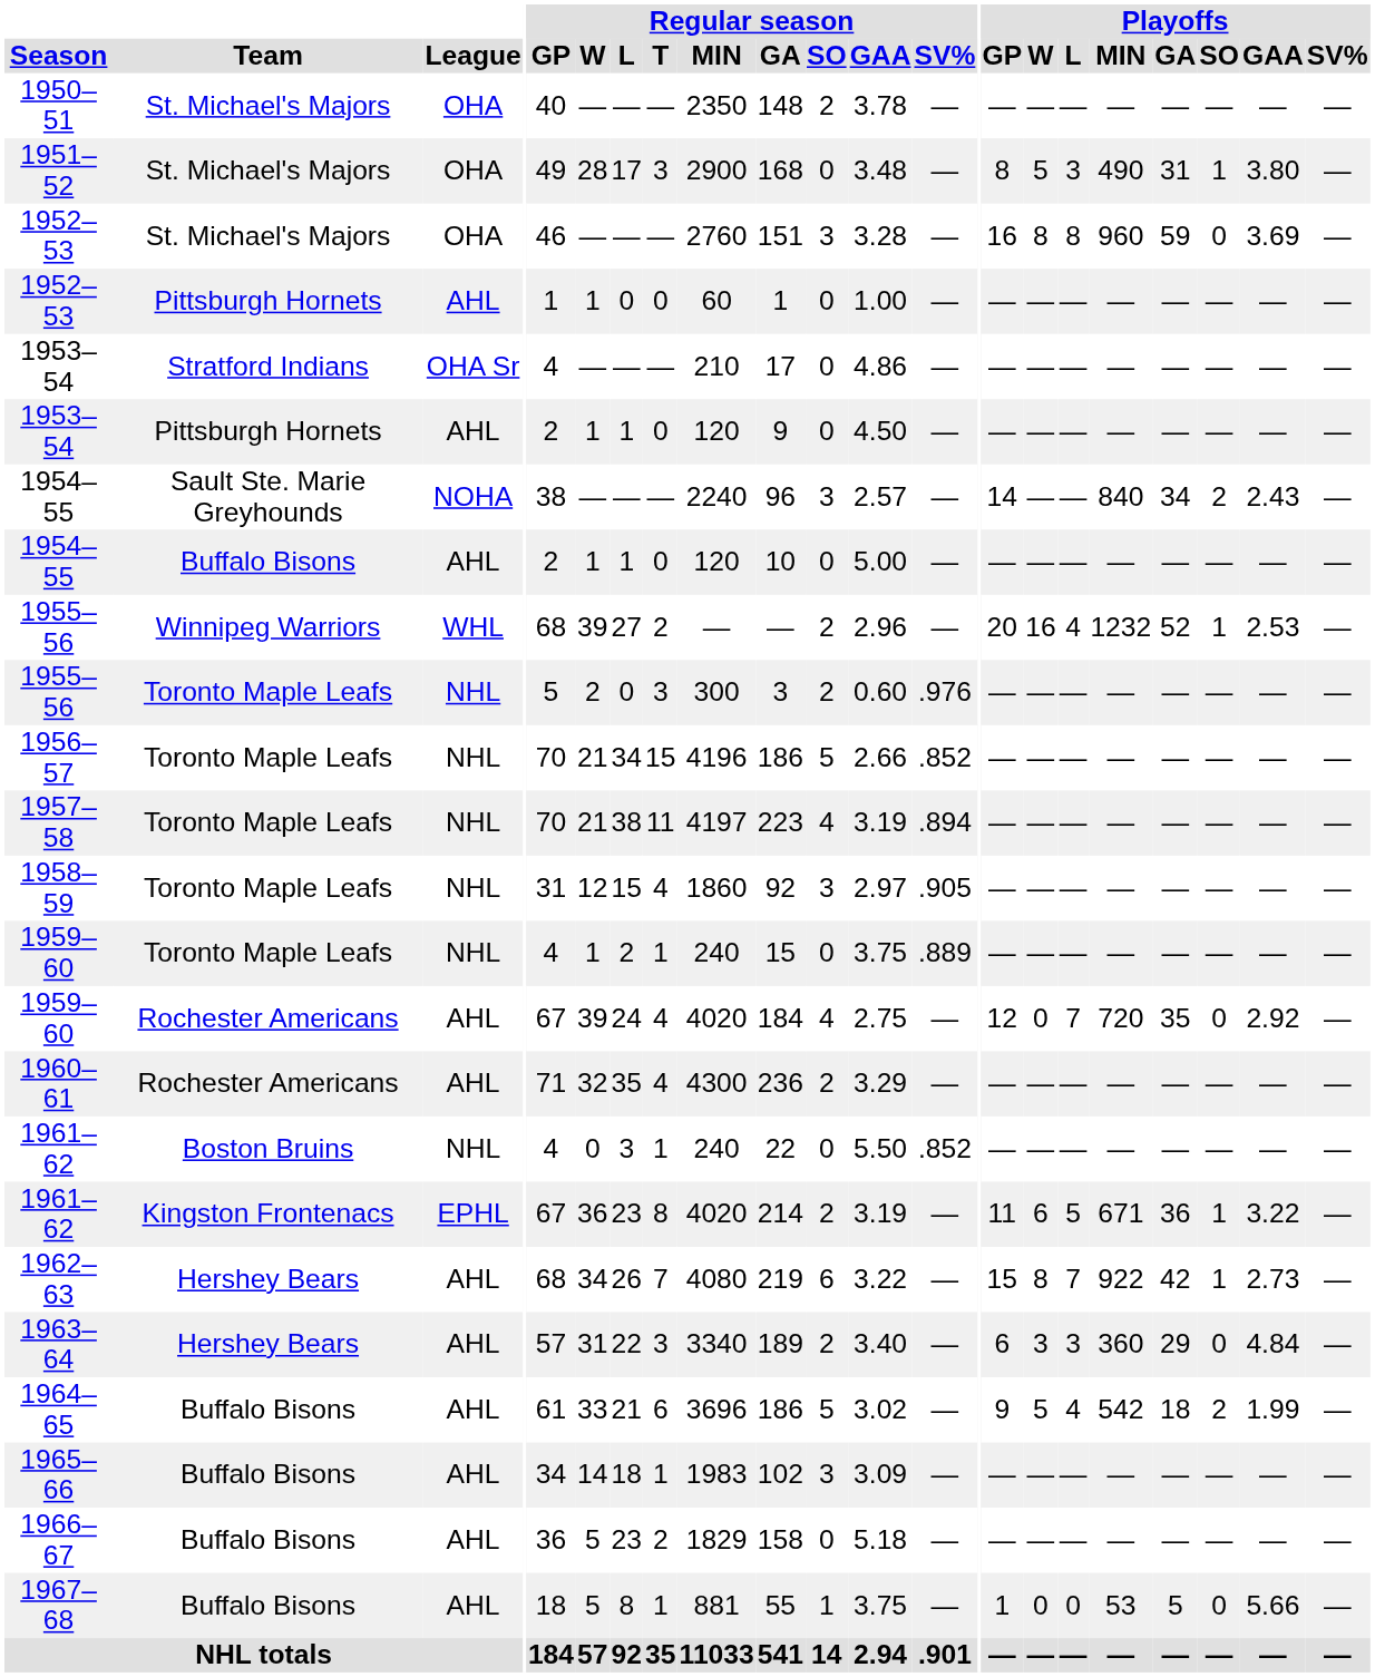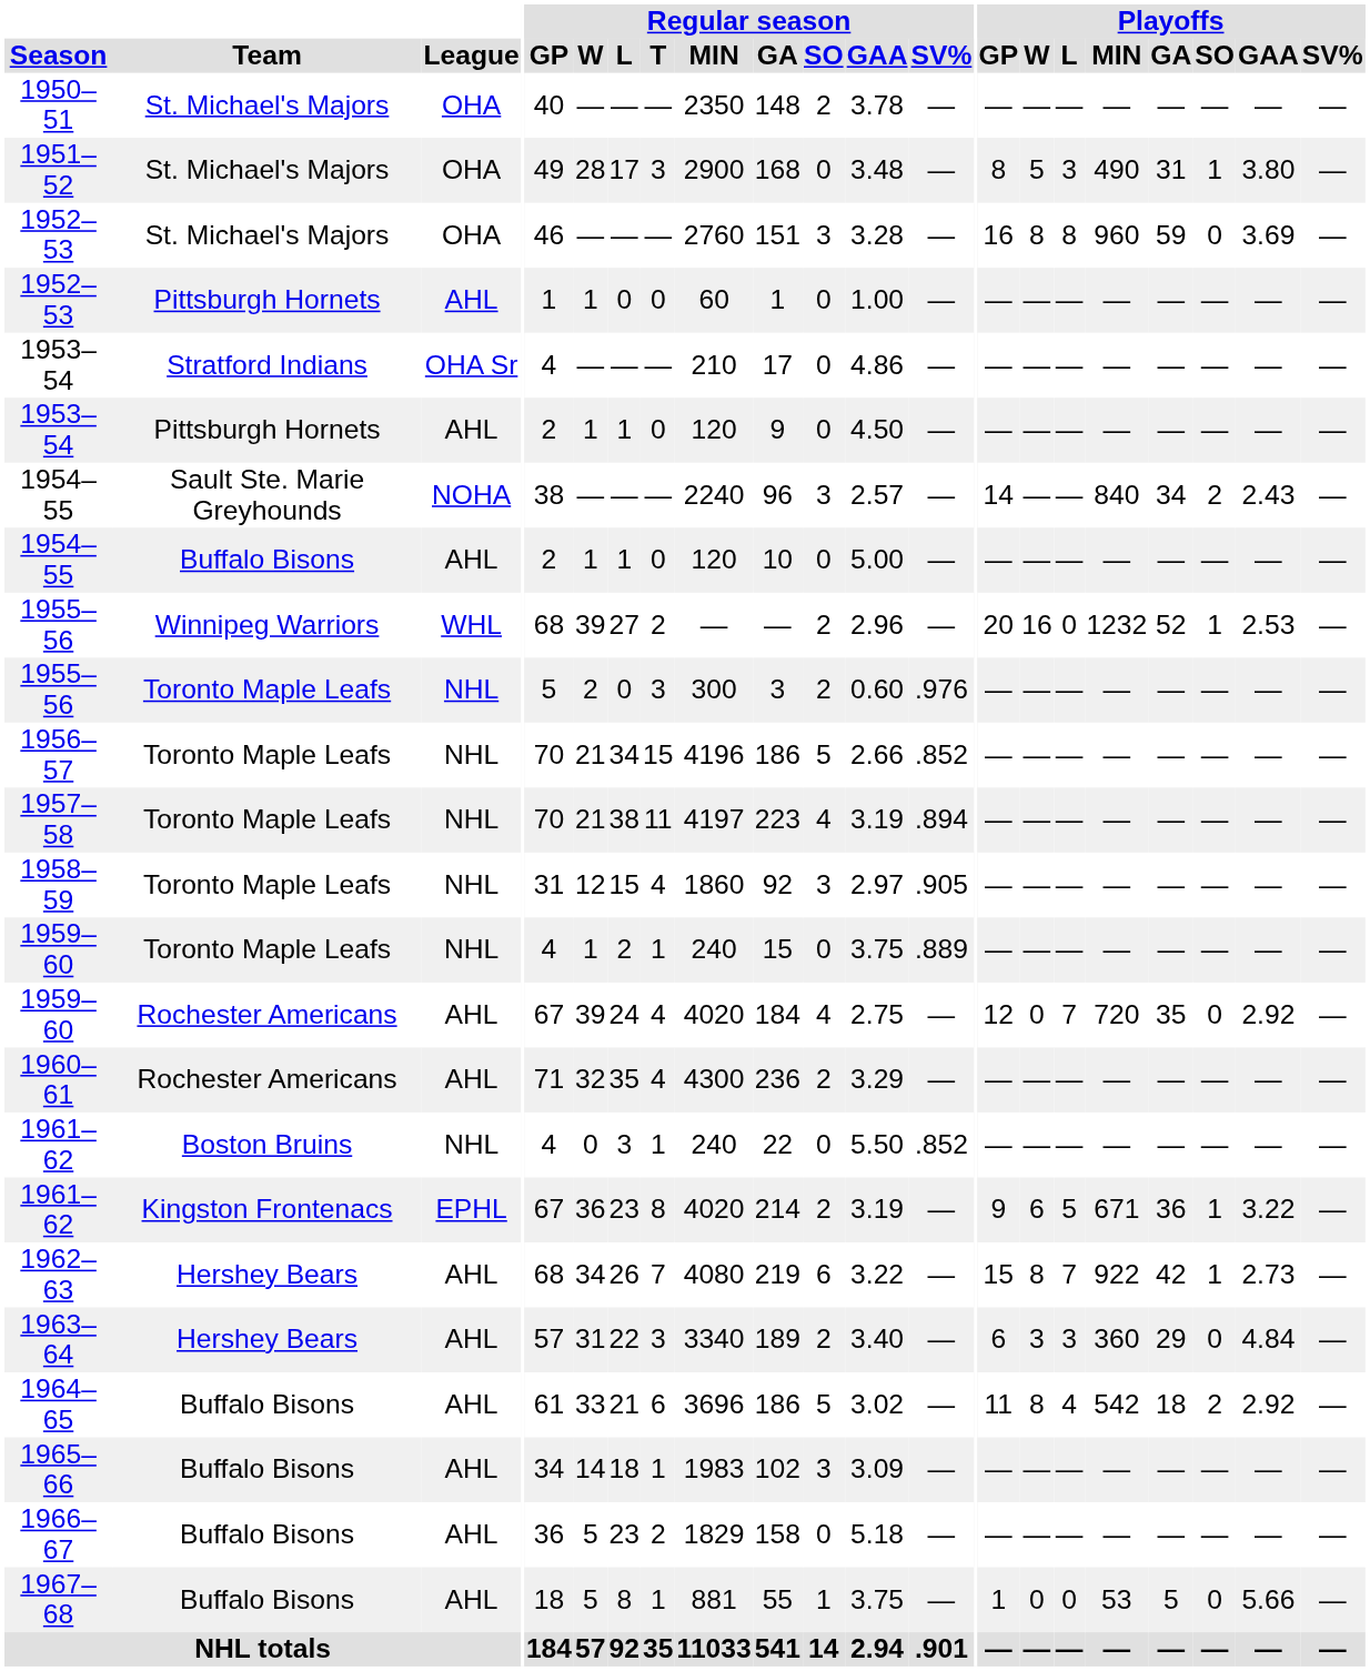 <table border="0" cellpadding="1" cellspacing="0" style="width:90%; text-align:center;">
 <tr bgcolor="#e0e0e0">
 <th colspan="3" bgcolor="#ffffff"></th>
 <th rowspan="99" bgcolor="#ffffff"></th>
 <th colspan="9" bgcolor="#e0e0e0"><a href='#'>Regular season</a></th>
 <th rowspan="99" bgcolor="#ffffff"></th>
 <th colspan="8" bgcolor="#e0e0e0"><a href='#'>Playoffs</a></th>
 </tr>
 <tr bgcolor="#e0e0e0">
 <th><a href='#'>Season</a></th>
 <th>Team</th>
 <th>League</th>
 <th>GP</th>
 <th>W</th>
 <th>L</th>
 <th>T</th>
 <th>MIN</th>
 <th>GA</th>
 <th><a href='#'>SO</a></th>
 <th><a href='#'>GAA</a></th>
 <th><a href='#'>SV%</a></th>
 <th>GP</th>
 <th>W</th>
 <th>L</th>
 <th>MIN</th>
 <th>GA</th>
 <th>SO</th>
 <th>GAA</th>
 <th>SV%</th>
 </tr>
 <tr>
 <td><a href='#'>1950–51</a></td>
 <td><a href='#'>St. Michael's Majors</a></td>
 <td><a href='#'>OHA</a></td>
 <td>40</td>
 <td>—</td>
 <td>—</td>
 <td>—</td>
 <td>2350</td>
 <td>148</td>
 <td>2</td>
 <td>3.78</td>
 <td>—</td>
 <td>—</td>
 <td>—</td>
 <td>—</td>
 <td>—</td>
 <td>—</td>
 <td>—</td>
 <td>—</td>
 <td>—</td>
 </tr>
 <tr bgcolor="#f0f0f0">
 <td><a href='#'>1951–52</a></td>
 <td>St. Michael's Majors</td>
 <td>OHA</td>
 <td>49</td>
 <td>28</td>
 <td>17</td>
 <td>3</td>
 <td>2900</td>
 <td>168</td>
 <td>0</td>
 <td>3.48</td>
 <td>—</td>
 <td>8</td>
 <td>5</td>
 <td>3</td>
 <td>490</td>
 <td>31</td>
 <td>1</td>
 <td>3.80</td>
 <td>—</td>
 </tr>
 <tr>
 <td><a href='#'>1952–53</a></td>
 <td>St. Michael's Majors</td>
 <td>OHA</td>
 <td>46</td>
 <td>—</td>
 <td>—</td>
 <td>—</td>
 <td>2760</td>
 <td>151</td>
 <td>3</td>
 <td>3.28</td>
 <td>—</td>
 <td>16</td>
 <td>8</td>
 <td>8</td>
 <td>960</td>
 <td>59</td>
 <td>0</td>
 <td>3.69</td>
 <td>—</td>
 </tr>
 <tr bgcolor="#f0f0f0">
 <td><a href='#'>1952–53</a></td>
 <td><a href='#'>Pittsburgh Hornets</a></td>
 <td><a href='#'>AHL</a></td>
 <td>1</td>
 <td>1</td>
 <td>0</td>
 <td>0</td>
 <td>60</td>
 <td>1</td>
 <td>0</td>
 <td>1.00</td>
 <td>—</td>
 <td>—</td>
 <td>—</td>
 <td>—</td>
 <td>—</td>
 <td>—</td>
 <td>—</td>
 <td>—</td>
 <td>—</td>
 </tr>
 <tr>
 <td>1953–54</td>
 <td><a href='#'>Stratford Indians</a></td>
 <td><a href='#'>OHA Sr</a></td>
 <td>4</td>
 <td>—</td>
 <td>—</td>
 <td>—</td>
 <td>210</td>
 <td>17</td>
 <td>0</td>
 <td>4.86</td>
 <td>—</td>
 <td>—</td>
 <td>—</td>
 <td>—</td>
 <td>—</td>
 <td>—</td>
 <td>—</td>
 <td>—</td>
 <td>—</td>
 </tr>
 <tr bgcolor="#f0f0f0">
 <td><a href='#'>1953–54</a></td>
 <td>Pittsburgh Hornets</td>
 <td>AHL</td>
 <td>2</td>
 <td>1</td>
 <td>1</td>
 <td>0</td>
 <td>120</td>
 <td>9</td>
 <td>0</td>
 <td>4.50</td>
 <td>—</td>
 <td>—</td>
 <td>—</td>
 <td>—</td>
 <td>—</td>
 <td>—</td>
 <td>—</td>
 <td>—</td>
 <td>—</td>
 </tr>
 <tr>
 <td>1954–55</td>
 <td>Sault Ste. Marie Greyhounds</td>
 <td><a href='#'>NOHA</a></td>
 <td>38</td>
 <td>—</td>
 <td>—</td>
 <td>—</td>
 <td>2240</td>
 <td>96</td>
 <td>3</td>
 <td>2.57</td>
 <td>—</td>
 <td>14</td>
 <td>—</td>
 <td>—</td>
 <td>840</td>
 <td>34</td>
 <td>2</td>
 <td>2.43</td>
 <td>—</td>
 </tr>
 <tr bgcolor="#f0f0f0">
 <td><a href='#'>1954–55</a></td>
 <td><a href='#'>Buffalo Bisons</a></td>
 <td>AHL</td>
 <td>2</td>
 <td>1</td>
 <td>1</td>
 <td>0</td>
 <td>120</td>
 <td>10</td>
 <td>0</td>
 <td>5.00</td>
 <td>—</td>
 <td>—</td>
 <td>—</td>
 <td>—</td>
 <td>—</td>
 <td>—</td>
 <td>—</td>
 <td>—</td>
 <td>—</td>
 </tr>
 <tr>
 <td><a href='#'>1955–56</a></td>
 <td><a href='#'>Winnipeg Warriors</a></td>
 <td><a href='#'>WHL</a></td>
 <td>68</td>
 <td>39</td>
 <td>27</td>
 <td>2</td>
 <td>—</td>
 <td>—</td>
 <td>2</td>
 <td>2.96</td>
 <td>—</td>
 <td>20</td>
 <td>16</td>
-<td>4</td>
+<td>0</td>
 <td>1232</td>
 <td>52</td>
 <td>1</td>
 <td>2.53</td>
 <td>—</td>
 </tr>
 <tr bgcolor="#f0f0f0">
 <td><a href='#'>1955–56</a></td>
 <td><a href='#'>Toronto Maple Leafs</a></td>
 <td><a href='#'>NHL</a></td>
 <td>5</td>
 <td>2</td>
 <td>0</td>
 <td>3</td>
 <td>300</td>
 <td>3</td>
 <td>2</td>
 <td>0.60</td>
 <td>.976</td>
 <td>—</td>
 <td>—</td>
 <td>—</td>
 <td>—</td>
 <td>—</td>
 <td>—</td>
 <td>—</td>
 <td>—</td>
 </tr>
 <tr>
 <td><a href='#'>1956–57</a></td>
 <td>Toronto Maple Leafs</td>
 <td>NHL</td>
 <td>70</td>
 <td>21</td>
 <td>34</td>
 <td>15</td>
 <td>4196</td>
 <td>186</td>
 <td>5</td>
 <td>2.66</td>
 <td>.852</td>
 <td>—</td>
 <td>—</td>
 <td>—</td>
 <td>—</td>
 <td>—</td>
 <td>—</td>
 <td>—</td>
 <td>—</td>
 </tr>
 <tr bgcolor="#f0f0f0">
 <td><a href='#'>1957–58</a></td>
 <td>Toronto Maple Leafs</td>
 <td>NHL</td>
 <td>70</td>
 <td>21</td>
 <td>38</td>
 <td>11</td>
 <td>4197</td>
 <td>223</td>
 <td>4</td>
 <td>3.19</td>
 <td>.894</td>
 <td>—</td>
 <td>—</td>
 <td>—</td>
 <td>—</td>
 <td>—</td>
 <td>—</td>
 <td>—</td>
 <td>—</td>
 </tr>
 <tr>
 <td><a href='#'>1958–59</a></td>
 <td>Toronto Maple Leafs</td>
 <td>NHL</td>
 <td>31</td>
 <td>12</td>
 <td>15</td>
 <td>4</td>
 <td>1860</td>
 <td>92</td>
 <td>3</td>
 <td>2.97</td>
 <td>.905</td>
 <td>—</td>
 <td>—</td>
 <td>—</td>
 <td>—</td>
 <td>—</td>
 <td>—</td>
 <td>—</td>
 <td>—</td>
 </tr>
 <tr bgcolor="#f0f0f0">
 <td><a href='#'>1959–60</a></td>
 <td>Toronto Maple Leafs</td>
 <td>NHL</td>
 <td>4</td>
 <td>1</td>
 <td>2</td>
 <td>1</td>
 <td>240</td>
 <td>15</td>
 <td>0</td>
 <td>3.75</td>
 <td>.889</td>
 <td>—</td>
 <td>—</td>
 <td>—</td>
 <td>—</td>
 <td>—</td>
 <td>—</td>
 <td>—</td>
 <td>—</td>
 </tr>
 <tr>
 <td><a href='#'>1959–60</a></td>
 <td><a href='#'>Rochester Americans</a></td>
 <td>AHL</td>
 <td>67</td>
 <td>39</td>
 <td>24</td>
 <td>4</td>
 <td>4020</td>
 <td>184</td>
 <td>4</td>
 <td>2.75</td>
 <td>—</td>
 <td>12</td>
 <td>0</td>
 <td>7</td>
 <td>720</td>
 <td>35</td>
 <td>0</td>
 <td>2.92</td>
 <td>—</td>
 </tr>
 <tr bgcolor="#f0f0f0">
 <td><a href='#'>1960–61</a></td>
 <td>Rochester Americans</td>
 <td>AHL</td>
 <td>71</td>
 <td>32</td>
 <td>35</td>
 <td>4</td>
 <td>4300</td>
 <td>236</td>
 <td>2</td>
 <td>3.29</td>
 <td>—</td>
 <td>—</td>
 <td>—</td>
 <td>—</td>
 <td>—</td>
 <td>—</td>
 <td>—</td>
 <td>—</td>
 <td>—</td>
 </tr>
 <tr>
 <td><a href='#'>1961–62</a></td>
 <td><a href='#'>Boston Bruins</a></td>
 <td>NHL</td>
 <td>4</td>
 <td>0</td>
 <td>3</td>
 <td>1</td>
 <td>240</td>
 <td>22</td>
 <td>0</td>
 <td>5.50</td>
 <td>.852</td>
 <td>—</td>
 <td>—</td>
 <td>—</td>
 <td>—</td>
 <td>—</td>
 <td>—</td>
 <td>—</td>
 <td>—</td>
 </tr>
 <tr bgcolor="#f0f0f0">
 <td><a href='#'>1961–62</a></td>
 <td><a href='#'>Kingston Frontenacs</a></td>
 <td><a href='#'>EPHL</a></td>
 <td>67</td>
 <td>36</td>
 <td>23</td>
 <td>8</td>
 <td>4020</td>
 <td>214</td>
 <td>2</td>
 <td>3.19</td>
 <td>—</td>
-<td>11</td>
+<td>9</td>
 <td>6</td>
 <td>5</td>
 <td>671</td>
 <td>36</td>
 <td>1</td>
 <td>3.22</td>
 <td>—</td>
 </tr>
 <tr>
 <td><a href='#'>1962–63</a></td>
 <td><a href='#'>Hershey Bears</a></td>
 <td>AHL</td>
 <td>68</td>
 <td>34</td>
 <td>26</td>
 <td>7</td>
 <td>4080</td>
 <td>219</td>
 <td>6</td>
 <td>3.22</td>
 <td>—</td>
 <td>15</td>
 <td>8</td>
 <td>7</td>
 <td>922</td>
 <td>42</td>
 <td>1</td>
 <td>2.73</td>
 <td>—</td>
 </tr>
 <tr bgcolor="#f0f0f0">
 <td><a href='#'>1963–64</a></td>
 <td><a href='#'>Hershey Bears</a></td>
 <td>AHL</td>
 <td>57</td>
 <td>31</td>
 <td>22</td>
 <td>3</td>
 <td>3340</td>
 <td>189</td>
 <td>2</td>
 <td>3.40</td>
 <td>—</td>
 <td>6</td>
 <td>3</td>
 <td>3</td>
 <td>360</td>
 <td>29</td>
 <td>0</td>
 <td>4.84</td>
 <td>—</td>
 </tr>
 <tr>
 <td><a href='#'>1964–65</a></td>
 <td>Buffalo Bisons</td>
 <td>AHL</td>
 <td>61</td>
 <td>33</td>
 <td>21</td>
 <td>6</td>
 <td>3696</td>
 <td>186</td>
 <td>5</td>
 <td>3.02</td>
 <td>—</td>
-<td>9</td>
-<td>5</td>
+<td>11</td>
+<td>8</td>
 <td>4</td>
 <td>542</td>
 <td>18</td>
 <td>2</td>
-<td>1.99</td>
+<td>2.92</td>
 <td>—</td>
 </tr>
 <tr bgcolor="#f0f0f0">
 <td><a href='#'>1965–66</a></td>
 <td>Buffalo Bisons</td>
 <td>AHL</td>
 <td>34</td>
 <td>14</td>
 <td>18</td>
 <td>1</td>
 <td>1983</td>
 <td>102</td>
 <td>3</td>
 <td>3.09</td>
 <td>—</td>
 <td>—</td>
 <td>—</td>
 <td>—</td>
 <td>—</td>
 <td>—</td>
 <td>—</td>
 <td>—</td>
 <td>—</td>
 </tr>
 <tr>
 <td><a href='#'>1966–67</a></td>
 <td>Buffalo Bisons</td>
 <td>AHL</td>
 <td>36</td>
 <td>5</td>
 <td>23</td>
 <td>2</td>
 <td>1829</td>
 <td>158</td>
 <td>0</td>
 <td>5.18</td>
 <td>—</td>
 <td>—</td>
 <td>—</td>
 <td>—</td>
 <td>—</td>
 <td>—</td>
 <td>—</td>
 <td>—</td>
 <td>—</td>
 </tr>
 <tr bgcolor="#f0f0f0">
 <td><a href='#'>1967–68</a></td>
 <td>Buffalo Bisons</td>
 <td>AHL</td>
 <td>18</td>
 <td>5</td>
 <td>8</td>
 <td>1</td>
 <td>881</td>
 <td>55</td>
 <td>1</td>
 <td>3.75</td>
 <td>—</td>
 <td>1</td>
 <td>0</td>
 <td>0</td>
 <td>53</td>
 <td>5</td>
 <td>0</td>
 <td>5.66</td>
 <td>—</td>
 </tr>
 <tr bgcolor="#e0e0e0">
 <th colspan=3>NHL totals</th>
 <th>184</th>
 <th>57</th>
 <th>92</th>
 <th>35</th>
 <th>11033</th>
 <th>541</th>
 <th>14</th>
 <th>2.94</th>
 <th>.901</th>
 <th>—</th>
 <th>—</th>
 <th>—</th>
 <th>—</th>
 <th>—</th>
 <th>—</th>
 <th>—</th>
 <th>—</th>
 </tr>
 </table>
